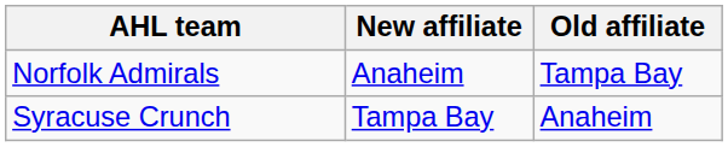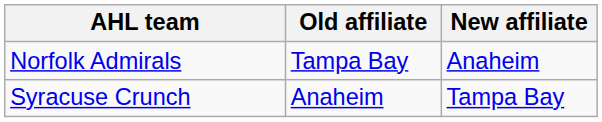 <table class="wikitable">
 <tr>
 <th bgcolor="#DDDDFF" width="45%">AHL team</th>
+<th bgcolor="#DDDDFF" width="25%">Old affiliate</th>
 <th bgcolor="#DDDDFF" width="25%">New affiliate</th>
-<th bgcolor="#DDDDFF" width="25%">Old affiliate</th>
 </tr>
 <tr>
 <td align=left><a href='#'>Norfolk Admirals</a></td>
+<td><a href='#'>Tampa Bay</a></td>
+<td><a href='#'>Anaheim</a></td>
+</tr>
+<tr>
+<td align=left><a href='#'>Syracuse Crunch</a></td>
 <td><a href='#'>Anaheim</a></td>
 <td><a href='#'>Tampa Bay</a></td>
 </tr>
-<tr>
-<td align=left><a href='#'>Syracuse Crunch</a></td>
-<td><a href='#'>Tampa Bay</a></td>
-<td><a href='#'>Anaheim</a></td>
-</tr>
 </table>
